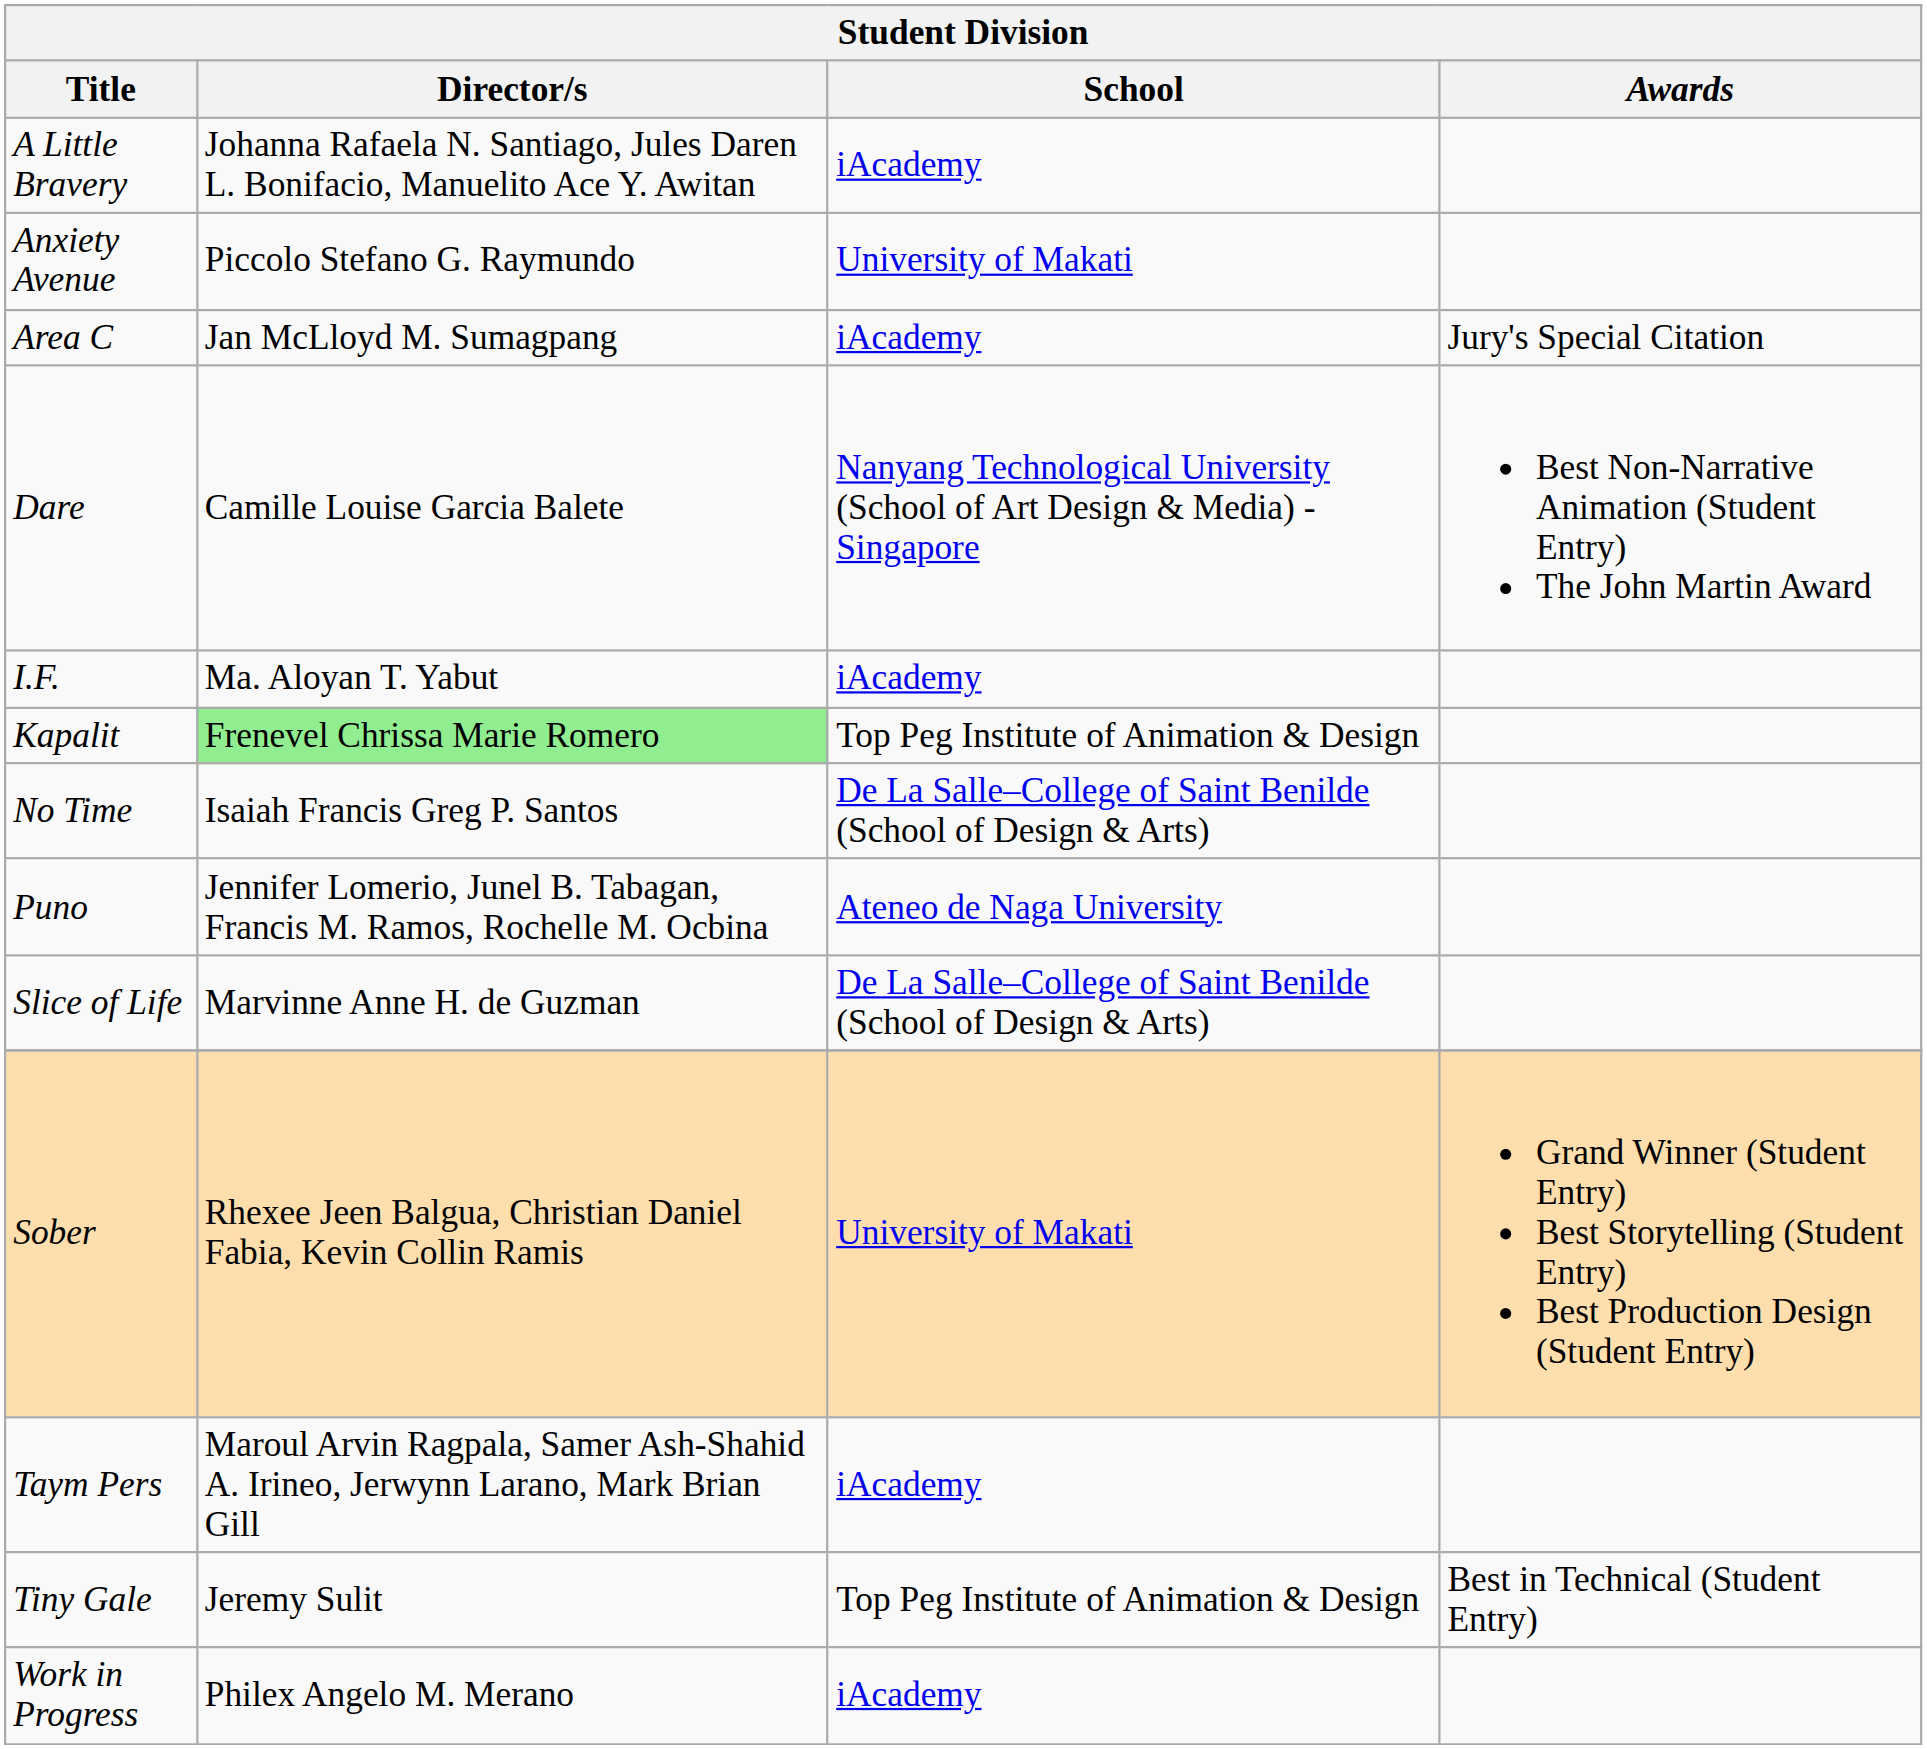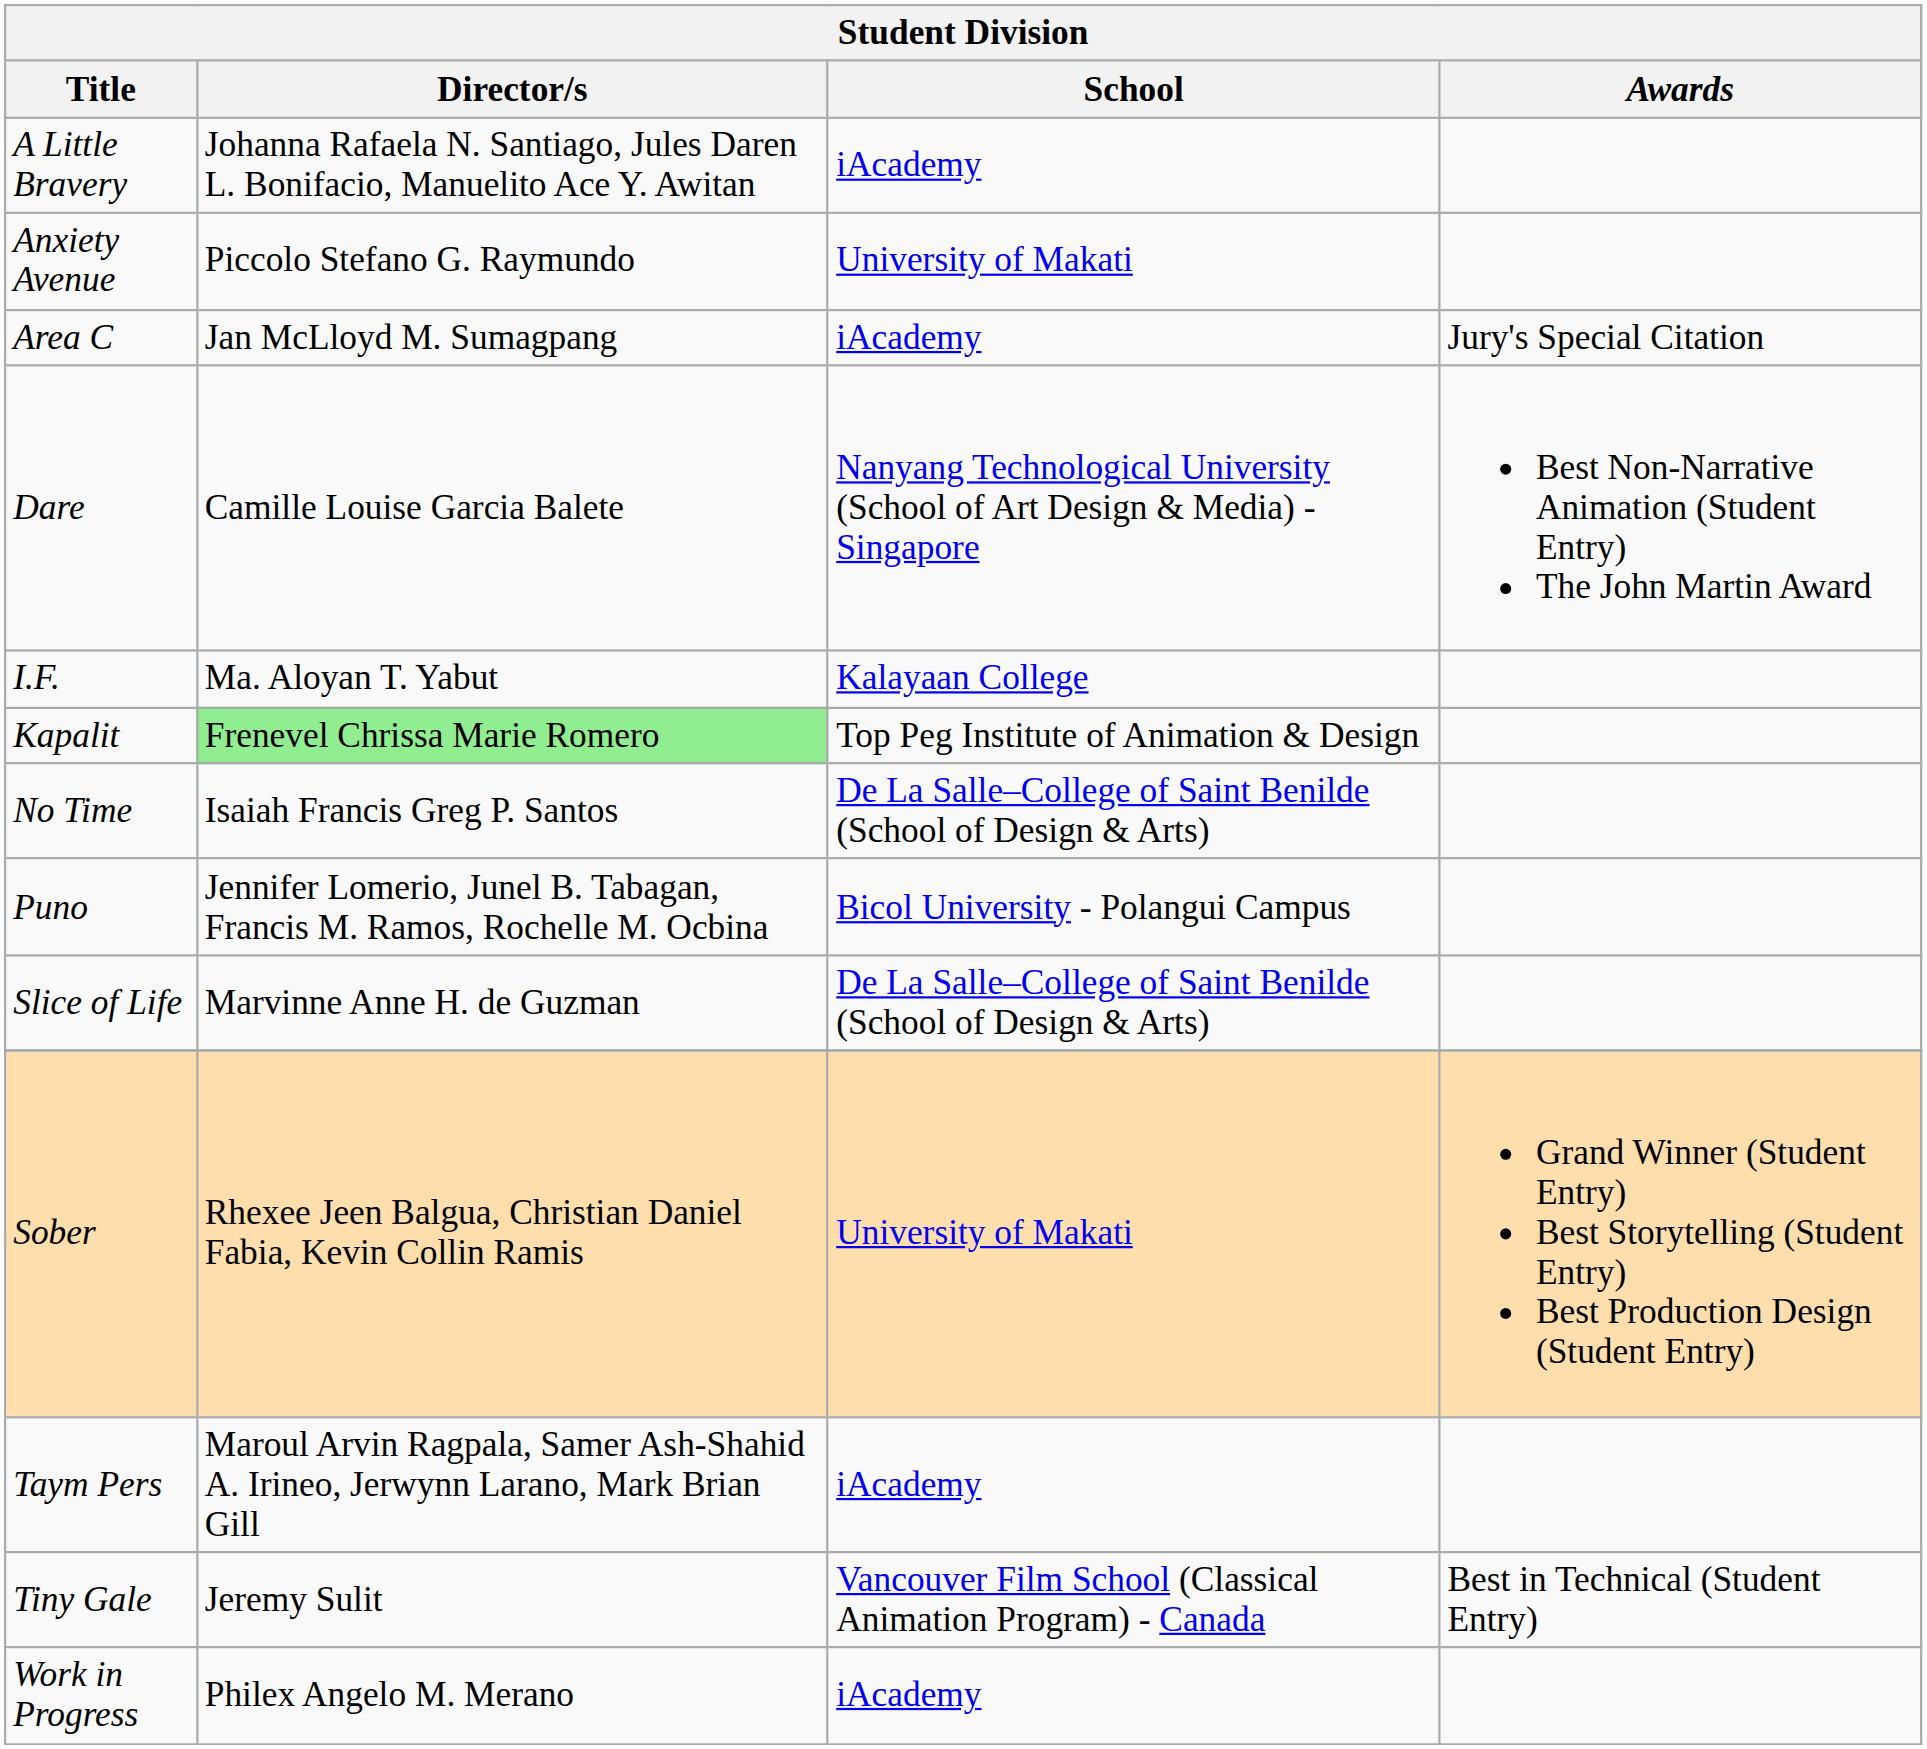 <table class="sortable wikitable">
 <tr>
 <th colspan="4" align="center">Student Division</th>
 </tr>
 <tr>
 <th>Title</th>
 <th>Director/s</th>
 <th>School</th>
 <th><em>Awards</em></th>
 </tr>
 <tr>
 <td><em>A Little Bravery</em></td>
 <td>Johanna Rafaela N. Santiago, Jules Daren L. Bonifacio, Manuelito Ace Y. Awitan</td>
 <td><a href='#'>iAcademy</a></td>
 <td></td>
 </tr>
 <tr>
 <td><em>Anxiety Avenue</em></td>
 <td>Piccolo Stefano G. Raymundo</td>
 <td><a href='#'>University of Makati</a></td>
 <td></td>
 </tr>
 <tr>
 <td><em>Area C</em></td>
 <td>Jan McLloyd M. Sumagpang</td>
 <td><a href='#'>iAcademy</a></td>
 <td>Jury's Special Citation</td>
 </tr>
 <tr>
 <td><em>Dare</em></td>
 <td>Camille Louise Garcia Balete</td>
 <td><a href='#'>Nanyang Technological University</a> (School of Art Design & Media) - <a href='#'>Singapore</a></td>
 <td><br><ul><li>Best Non-Narrative Animation (Student Entry)</li><li>The John Martin Award</li></ul></td>
 </tr>
 <tr>
 <td><em>I.F.</em></td>
 <td>Ma. Aloyan T. Yabut</td>
-<td><a href='#'>iAcademy</a></td>
+<td><a href='#'>Kalayaan College</a></td>
 <td></td>
 </tr>
 <tr>
 <td><em>Kapalit</em></td>
 <td style="background: lightgreen;">Frenevel Chrissa Marie Romero</td>
 <td>Top Peg Institute of Animation & Design</td>
 <td></td>
 </tr>
 <tr>
 <td><em>No Time</em></td>
 <td>Isaiah Francis Greg P. Santos</td>
 <td><a href='#'>De La Salle–College of Saint Benilde</a> (School of Design & Arts)</td>
 <td></td>
 </tr>
 <tr>
 <td><em>Puno</em></td>
 <td>Jennifer Lomerio, Junel B. Tabagan, Francis M. Ramos, Rochelle M. Ocbina</td>
-<td><a href='#'>Ateneo de Naga University</a></td>
+<td><a href='#'>Bicol University</a> - Polangui Campus</td>
 <td></td>
 </tr>
 <tr>
 <td><em>Slice of Life</em></td>
 <td>Marvinne Anne H. de Guzman</td>
 <td><a href='#'>De La Salle–College of Saint Benilde</a> (School of Design & Arts)</td>
 <td></td>
 </tr>
 <tr>
 </tr>
 <tr style="background:#FFDEAD;">
 <td><em>Sober</em></td>
 <td>Rhexee Jeen Balgua, Christian Daniel Fabia, Kevin Collin Ramis</td>
 <td><a href='#'>University of Makati</a></td>
 <td><br><ul><li>Grand Winner (Student Entry)</li><li>Best Storytelling (Student Entry)</li><li>Best Production Design (Student Entry)</li></ul></td>
 </tr>
 <tr>
 <td><em>Taym Pers</em></td>
 <td>Maroul Arvin Ragpala, Samer Ash-Shahid A. Irineo, Jerwynn Larano, Mark Brian Gill</td>
 <td><a href='#'>iAcademy</a></td>
 <td></td>
 </tr>
 <tr>
 <td><em>Tiny Gale</em></td>
 <td>Jeremy Sulit</td>
-<td>Top Peg Institute of Animation & Design</td>
+<td><a href='#'>Vancouver Film School</a> (Classical Animation Program) - <a href='#'>Canada</a></td>
 <td>Best in Technical (Student Entry)</td>
 </tr>
 <tr>
 <td><em>Work in Progress</em></td>
 <td>Philex Angelo M. Merano</td>
 <td><a href='#'>iAcademy</a></td>
 <td></td>
 </tr>
 </table>
